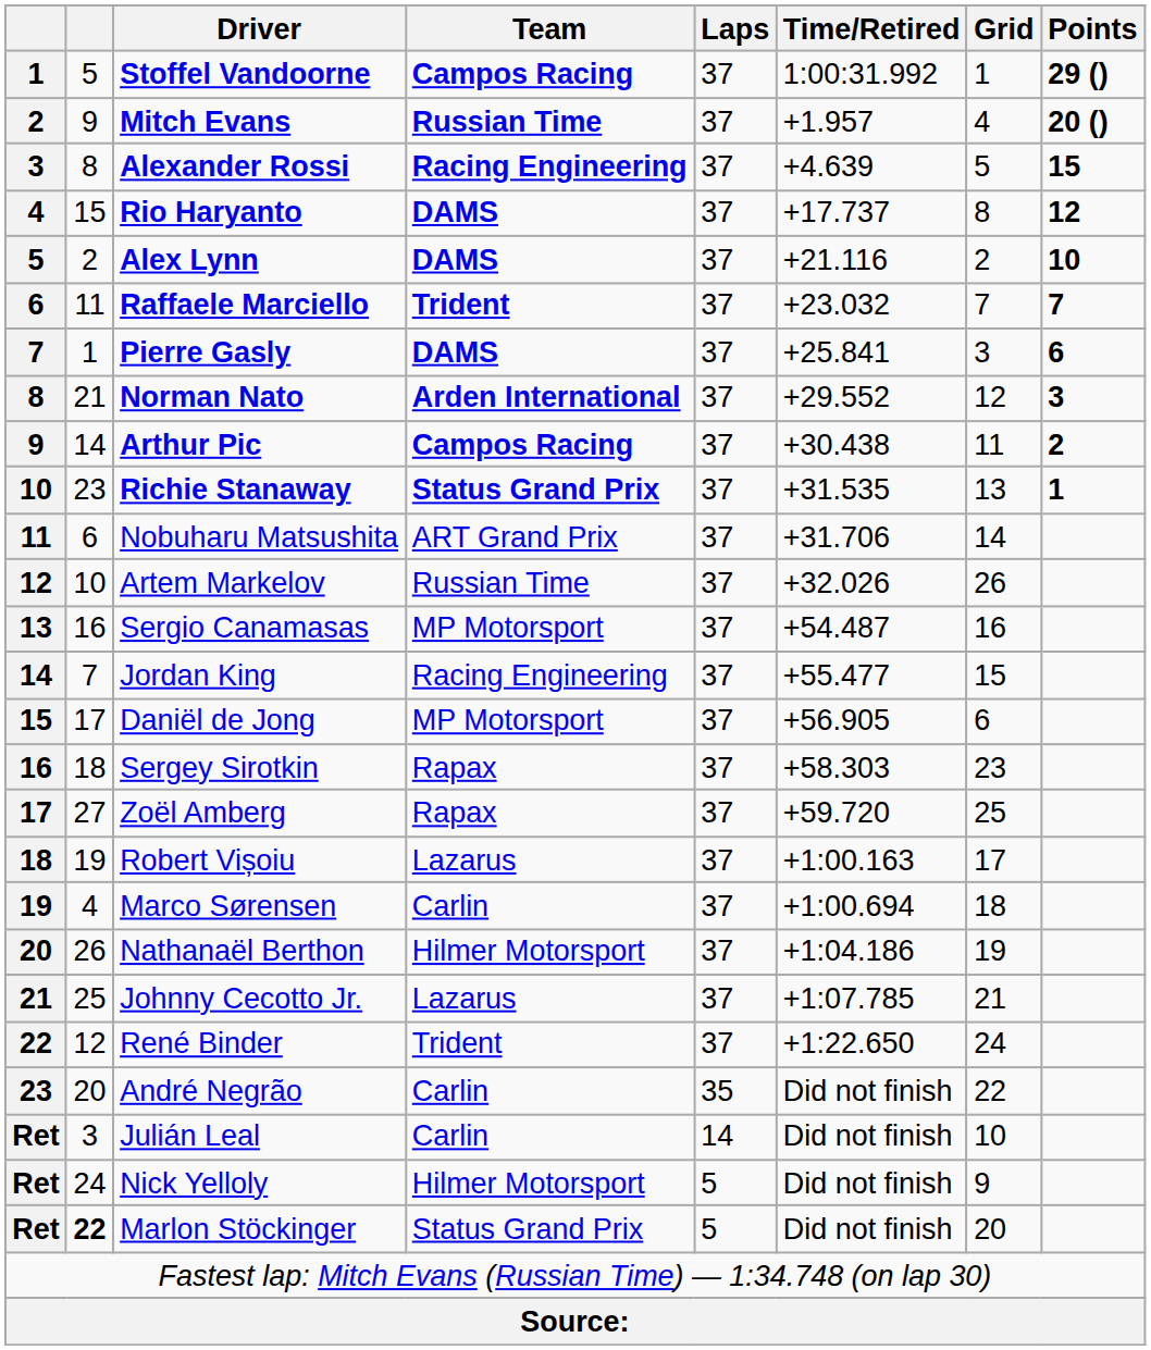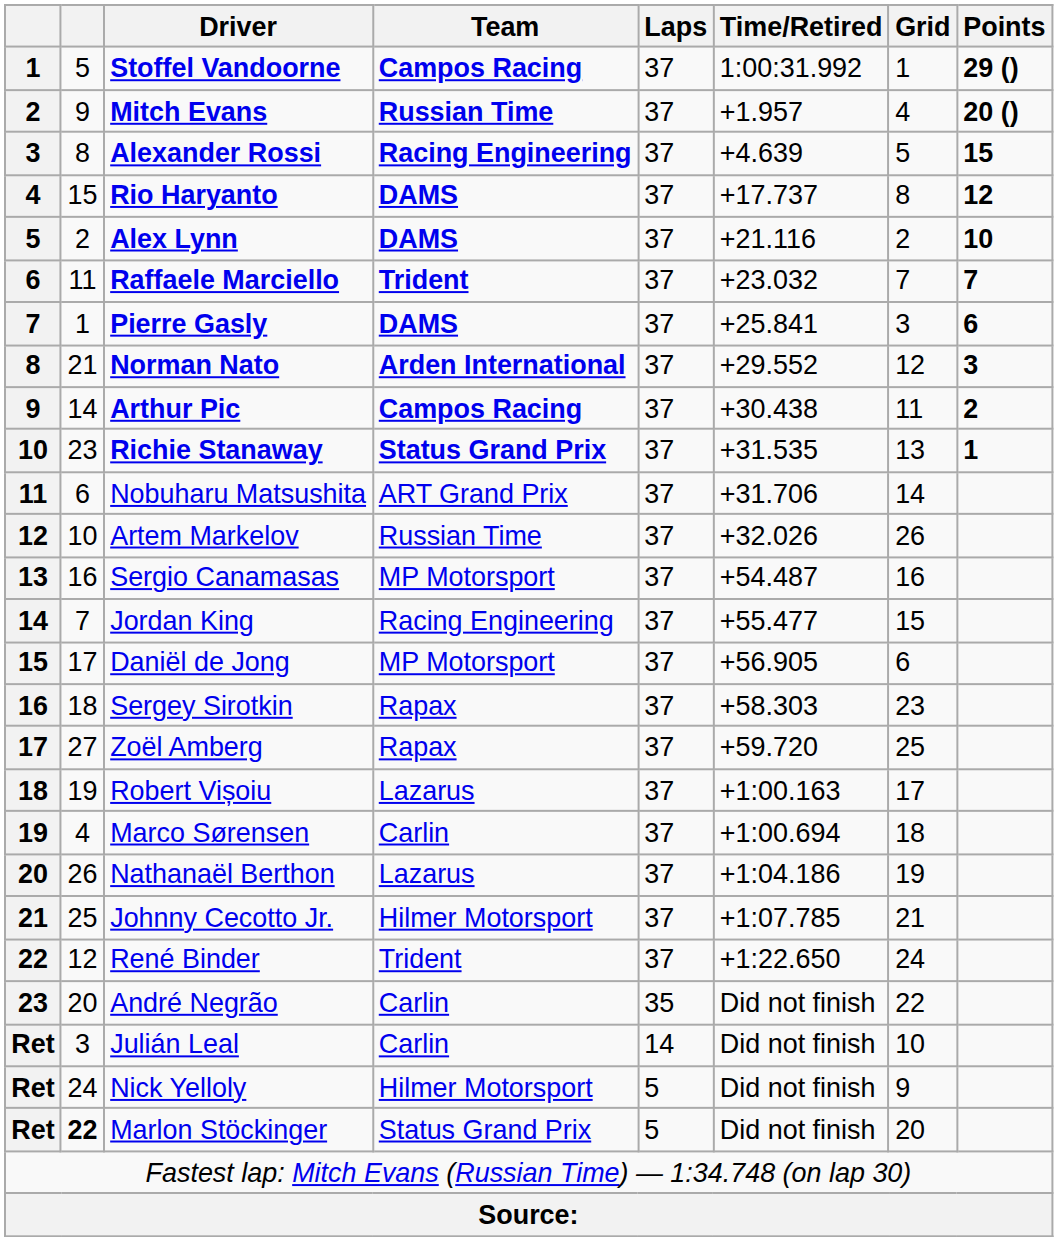 <table class="wikitable" style="font-size:85%">
 <tr>
 <th></th>
 <th></th>
 <th>Driver</th>
 <th>Team</th>
 <th>Laps</th>
 <th>Time/Retired</th>
 <th>Grid</th>
 <th>Points</th>
 </tr>
 <tr>
 <th>1</th>
 <td align="center">5</td>
 <td> <strong><a href='#'>Stoffel Vandoorne</a></strong></td>
 <td><strong><a href='#'>Campos Racing</a></strong></td>
 <td>37</td>
 <td>1:00:31.992</td>
 <td>1</td>
 <td><strong>29 ()</strong></td>
 </tr>
 <tr>
 <th>2</th>
 <td align="center">9</td>
 <td> <strong><a href='#'>Mitch Evans</a></strong></td>
 <td><strong><a href='#'>Russian Time</a></strong></td>
 <td>37</td>
 <td>+1.957</td>
 <td>4</td>
 <td><strong>20 ()</strong></td>
 </tr>
 <tr>
 <th>3</th>
 <td align="center">8</td>
 <td> <strong><a href='#'>Alexander Rossi</a></strong></td>
 <td><strong><a href='#'>Racing Engineering</a></strong></td>
 <td>37</td>
 <td>+4.639</td>
 <td>5</td>
 <td><strong>15</strong></td>
 </tr>
 <tr>
 <th>4</th>
 <td align="center">15</td>
 <td> <strong><a href='#'>Rio Haryanto</a></strong></td>
 <td><strong><a href='#'>DAMS</a></strong></td>
 <td>37</td>
 <td>+17.737</td>
 <td>8</td>
 <td><strong>12</strong></td>
 </tr>
 <tr>
 <th>5</th>
 <td align="center">2</td>
 <td> <strong><a href='#'>Alex Lynn</a></strong></td>
 <td><strong><a href='#'>DAMS</a></strong></td>
 <td>37</td>
 <td>+21.116</td>
 <td>2</td>
 <td><strong>10</strong></td>
 </tr>
 <tr>
 <th>6</th>
 <td align="center">11</td>
 <td> <strong><a href='#'>Raffaele Marciello</a></strong></td>
 <td><strong><a href='#'>Trident</a></strong></td>
 <td>37</td>
 <td>+23.032</td>
 <td>7</td>
 <td><strong>7</strong></td>
 </tr>
 <tr>
 <th>7</th>
 <td align="center">1</td>
 <td> <strong><a href='#'>Pierre Gasly</a></strong></td>
 <td><strong><a href='#'>DAMS</a></strong></td>
 <td>37</td>
 <td>+25.841</td>
 <td>3</td>
 <td><strong>6</strong></td>
 </tr>
 <tr>
 <th>8</th>
 <td align="center">21</td>
 <td> <strong><a href='#'>Norman Nato</a></strong></td>
 <td><strong><a href='#'>Arden International</a></strong></td>
 <td>37</td>
 <td>+29.552</td>
 <td>12</td>
 <td><strong>3</strong></td>
 </tr>
 <tr>
 <th>9</th>
 <td align="center">14</td>
 <td> <strong><a href='#'>Arthur Pic</a></strong></td>
 <td><strong><a href='#'>Campos Racing</a></strong></td>
 <td>37</td>
 <td>+30.438</td>
 <td>11</td>
 <td><strong>2</strong></td>
 </tr>
 <tr>
 <th>10</th>
 <td align="center">23</td>
 <td> <strong><a href='#'>Richie Stanaway</a></strong></td>
 <td><strong><a href='#'>Status Grand Prix</a></strong></td>
 <td>37</td>
 <td>+31.535</td>
 <td>13</td>
 <td><strong>1</strong></td>
 </tr>
 <tr>
 <th>11</th>
 <td align="center">6</td>
 <td> <a href='#'>Nobuharu Matsushita</a></td>
 <td><a href='#'>ART Grand Prix</a></td>
 <td>37</td>
 <td>+31.706</td>
 <td>14</td>
 <td></td>
 </tr>
 <tr>
 <th>12</th>
 <td align="center">10</td>
 <td> <a href='#'>Artem Markelov</a></td>
 <td><a href='#'>Russian Time</a></td>
 <td>37</td>
 <td>+32.026</td>
 <td>26</td>
 <td></td>
 </tr>
 <tr>
 <th>13</th>
 <td align="center">16</td>
 <td> <a href='#'>Sergio Canamasas</a></td>
 <td><a href='#'>MP Motorsport</a></td>
 <td>37</td>
 <td>+54.487</td>
 <td>16</td>
 <td></td>
 </tr>
 <tr>
 <th>14</th>
 <td align="center">7</td>
 <td> <a href='#'>Jordan King</a></td>
 <td><a href='#'>Racing Engineering</a></td>
 <td>37</td>
 <td>+55.477</td>
 <td>15</td>
 <td></td>
 </tr>
 <tr>
 <th>15</th>
 <td align="center">17</td>
 <td> <a href='#'>Daniël de Jong</a></td>
 <td><a href='#'>MP Motorsport</a></td>
 <td>37</td>
 <td>+56.905</td>
 <td>6</td>
 <td></td>
 </tr>
 <tr>
 <th>16</th>
 <td align="center">18</td>
 <td> <a href='#'>Sergey Sirotkin</a></td>
 <td><a href='#'>Rapax</a></td>
 <td>37</td>
 <td>+58.303</td>
 <td>23</td>
 <td></td>
 </tr>
 <tr>
 <th>17</th>
 <td align="center">27</td>
 <td> <a href='#'>Zoël Amberg</a></td>
 <td><a href='#'>Rapax</a></td>
 <td>37</td>
 <td>+59.720</td>
 <td>25</td>
 <td></td>
 </tr>
 <tr>
 <th>18</th>
 <td align="center">19</td>
 <td> <a href='#'>Robert Vișoiu</a></td>
 <td><a href='#'>Lazarus</a></td>
 <td>37</td>
 <td>+1:00.163</td>
 <td>17</td>
 <td></td>
 </tr>
 <tr>
 <th>19</th>
 <td align="center">4</td>
 <td> <a href='#'>Marco Sørensen</a></td>
 <td><a href='#'>Carlin</a></td>
 <td>37</td>
 <td>+1:00.694</td>
 <td>18</td>
 <td></td>
 </tr>
 <tr>
 <th>20</th>
 <td align="center">26</td>
 <td> <a href='#'>Nathanaël Berthon</a></td>
-<td><a href='#'>Hilmer Motorsport</a></td>
+<td><a href='#'>Lazarus</a></td>
 <td>37</td>
 <td>+1:04.186</td>
 <td>19</td>
 <td></td>
 </tr>
 <tr>
 <th>21</th>
 <td align="center">25</td>
 <td> <a href='#'>Johnny Cecotto Jr.</a></td>
-<td><a href='#'>Lazarus</a></td>
+<td><a href='#'>Hilmer Motorsport</a></td>
 <td>37</td>
 <td>+1:07.785</td>
 <td>21</td>
 <td></td>
 </tr>
 <tr>
 <th>22</th>
 <td align="center">12</td>
 <td> <a href='#'>René Binder</a></td>
 <td><a href='#'>Trident</a></td>
 <td>37</td>
 <td>+1:22.650</td>
 <td>24</td>
 <td></td>
 </tr>
 <tr>
 <th>23</th>
 <td align="center">20</td>
 <td> <a href='#'>André Negrão</a></td>
 <td><a href='#'>Carlin</a></td>
 <td>35</td>
 <td>Did not finish</td>
 <td>22</td>
 <td></td>
 </tr>
 <tr>
 <th>Ret</th>
 <td align="center">3</td>
 <td> <a href='#'>Julián Leal</a></td>
 <td><a href='#'>Carlin</a></td>
 <td>14</td>
 <td>Did not finish</td>
 <td>10</td>
 <td></td>
 </tr>
 <tr>
 <th>Ret</th>
 <td align="center">24</td>
 <td> <a href='#'>Nick Yelloly</a></td>
 <td><a href='#'>Hilmer Motorsport</a></td>
 <td>5</td>
 <td>Did not finish</td>
 <td>9</td>
 <td></td>
 </tr>
 <tr>
 <th>Ret</th>
 <td align="center"><strong>22</strong></td>
 <td> <a href='#'>Marlon Stöckinger</a></td>
 <td><a href='#'>Status Grand Prix</a></td>
 <td>5</td>
 <td>Did not finish</td>
 <td>20</td>
 <td></td>
 </tr>
 <tr>
 <td colspan="8" align="center"><em>Fastest lap: <a href='#'>Mitch Evans</a> (<a href='#'>Russian Time</a>) — 1:34.748 (on lap 30)</em></td>
 </tr>
 <tr>
 <th colspan="8">Source:</th>
 </tr>
 <tr>
 </tr>
 </table>
